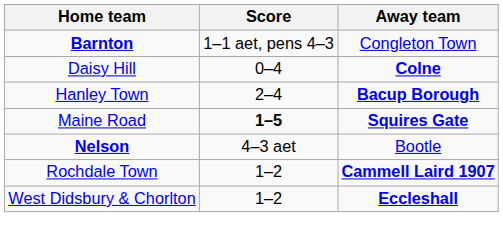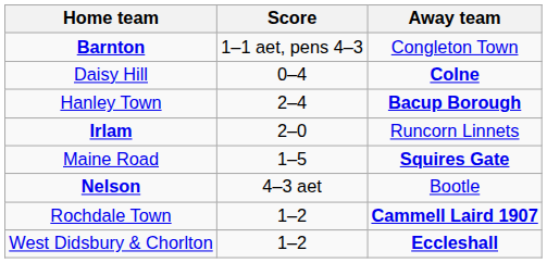 <table class="wikitable" style="text-align: center">
 <tr>
 <th>Home team</th>
 <th>Score</th>
 <th>Away team</th>
 </tr>
 <tr>
 <td><strong><a href='#'>Barnton</a></strong></td>
 <td>1–1 aet, pens 4–3</td>
 <td><a href='#'>Congleton Town</a></td>
 </tr>
 <tr>
 <td><a href='#'>Daisy Hill</a></td>
 <td>0–4</td>
 <td><strong><a href='#'>Colne</a></strong></td>
 </tr>
 <tr>
 <td><a href='#'>Hanley Town</a></td>
 <td>2–4</td>
 <td><strong><a href='#'>Bacup Borough</a></strong></td>
 </tr>
 <tr>
+<td><strong><a href='#'>Irlam</a></strong></td>
+<td>2–0</td>
+<td><a href='#'>Runcorn Linnets</a></td>
+</tr>
+<tr>
 <td><a href='#'>Maine Road</a></td>
-<td><strong>1–5</strong></td>
+<td>1–5</td>
 <td><strong><a href='#'>Squires Gate</a></strong></td>
 </tr>
 <tr>
 <td><strong><a href='#'>Nelson</a></strong></td>
 <td>4–3 aet</td>
 <td><a href='#'>Bootle</a></td>
 </tr>
 <tr>
 <td><a href='#'>Rochdale Town</a></td>
 <td>1–2</td>
 <td><strong><a href='#'>Cammell Laird 1907</a></strong></td>
 </tr>
 <tr>
 <td><a href='#'>West Didsbury & Chorlton</a></td>
 <td>1–2</td>
 <td><strong><a href='#'>Eccleshall</a></strong></td>
 </tr>
 </table>
